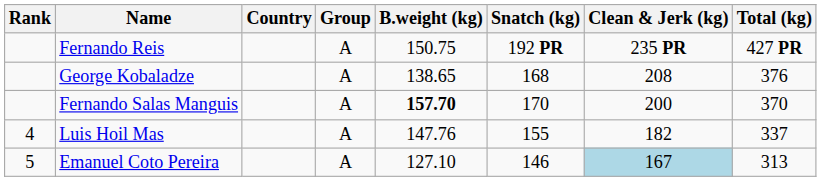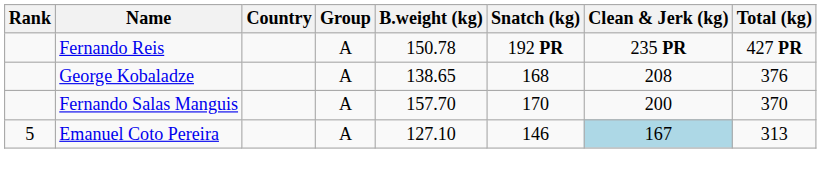 <table class="wikitable sortable" style="text-align:center;">
 <tr>
 <th>Rank</th>
 <th>Name</th>
 <th>Country</th>
 <th>Group</th>
 <th>B.weight (kg)</th>
 <th>Snatch (kg)</th>
 <th>Clean & Jerk (kg)</th>
 <th>Total (kg)</th>
 </tr>
 <tr>
 <td></td>
 <td align=left><a href='#'>Fernando Reis</a></td>
 <td align=left></td>
 <td>A</td>
-<td>150.75</td>
+<td>150.78</td>
 <td>192 <strong>PR</strong></td>
 <td>235 <strong>PR</strong></td>
 <td>427 <strong>PR</strong></td>
 </tr>
 <tr>
 <td></td>
 <td align=left><a href='#'>George Kobaladze</a></td>
 <td align=left></td>
 <td>A</td>
 <td>138.65</td>
 <td>168</td>
 <td>208</td>
 <td>376</td>
 </tr>
 <tr>
 <td></td>
 <td align=left><a href='#'>Fernando Salas Manguis</a></td>
 <td align=left></td>
 <td>A</td>
-<td><strong>157.70</strong></td>
+<td>157.70</td>
 <td>170</td>
 <td>200</td>
 <td>370</td>
-</tr>
-<tr>
-<td>4</td>
-<td align=left><a href='#'>Luis Hoil Mas</a></td>
-<td align=left></td>
-<td>A</td>
-<td>147.76</td>
-<td>155</td>
-<td>182</td>
-<td>337</td>
 </tr>
 <tr>
 <td>5</td>
 <td align=left><a href='#'>Emanuel Coto Pereira</a></td>
 <td align=left></td>
 <td>A</td>
 <td>127.10</td>
 <td>146</td>
 <td style="background: lightblue;">167</td>
 <td>313</td>
 </tr>
 </table>
